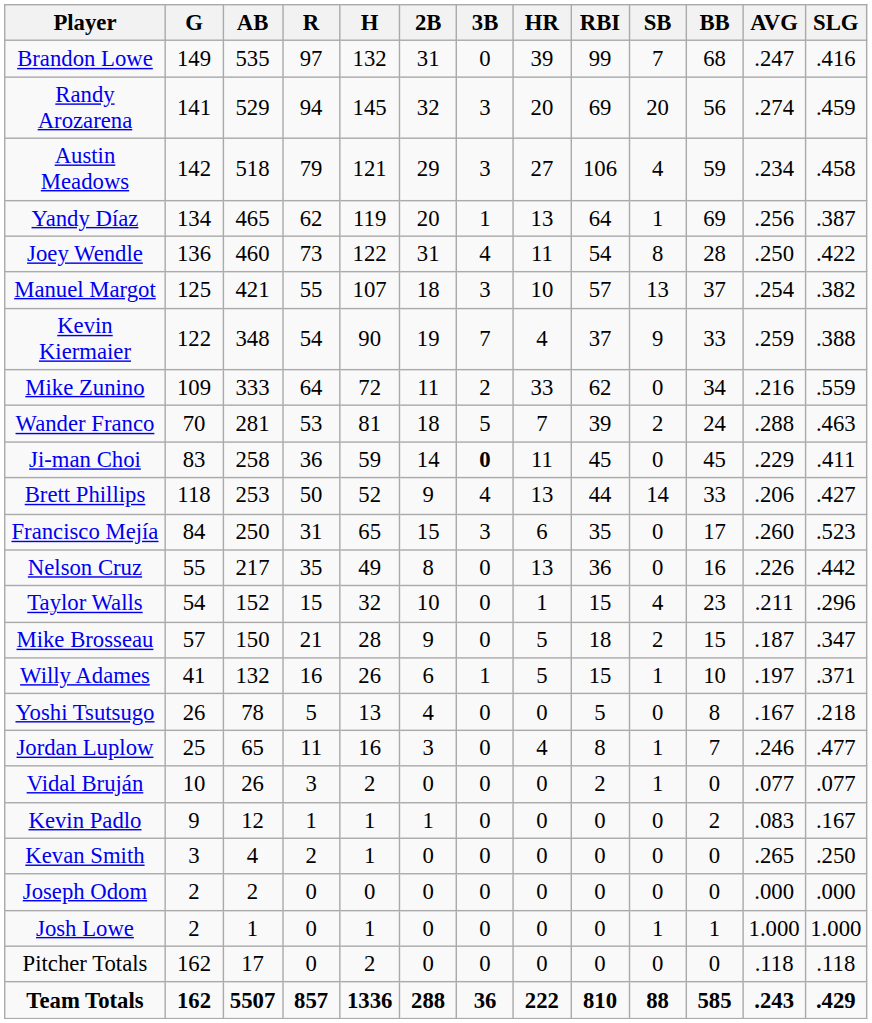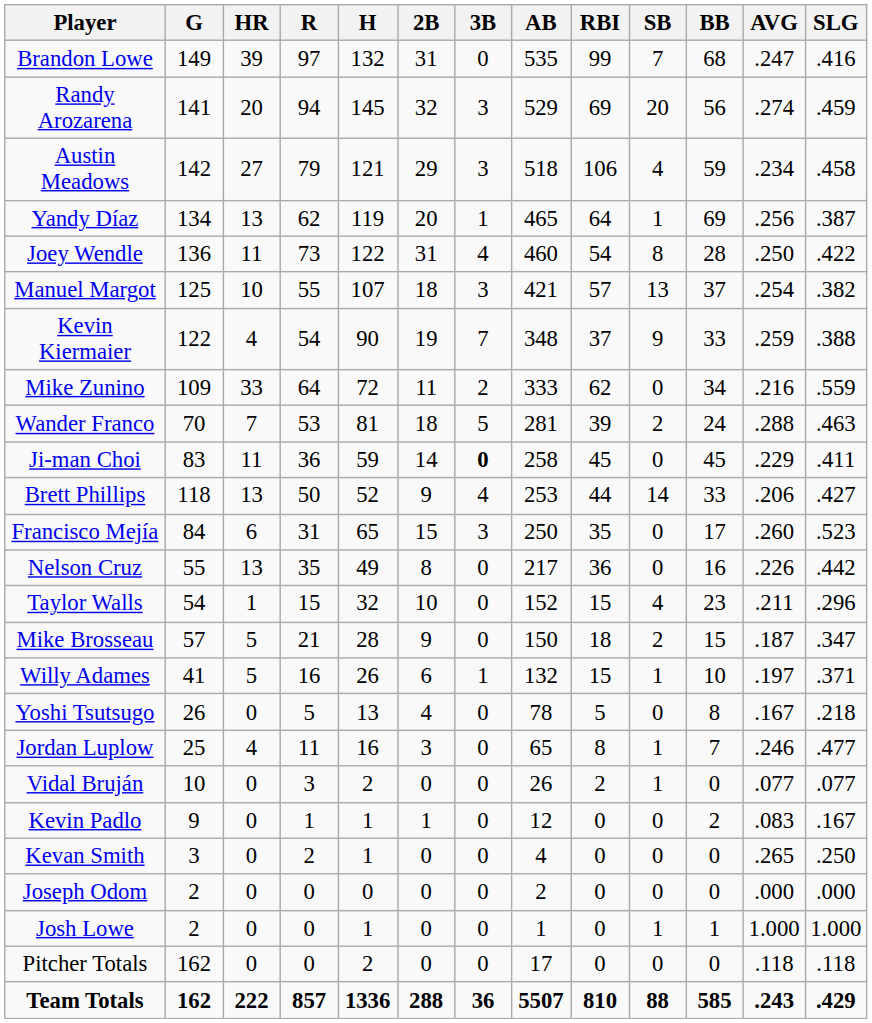 <table class=wikitable style="text-align:center">
 <tr>
 <th bgcolor=#DDDDFF; width="20%">Player</th>
 <th bgcolor=#DDDDFF; width="7%">G</th>
-<th bgcolor=#DDDDFF; width="7%">AB</th>
+<th bgcolor=#DDDDFF; width="7%">HR</th>
 <th bgcolor=#DDDDFF; width="7%">R</th>
 <th bgcolor=#DDDDFF; width="7%">H</th>
 <th bgcolor=#DDDDFF; width="7%">2B</th>
 <th bgcolor=#DDDDFF; width="7%">3B</th>
-<th bgcolor=#DDDDFF; width="7%">HR</th>
+<th bgcolor=#DDDDFF; width="7%">AB</th>
 <th bgcolor=#DDDDFF; width="7%">RBI</th>
 <th bgcolor=#DDDDFF; width="7%">SB</th>
 <th bgcolor=#DDDDFF; width="7%">BB</th>
 <th bgcolor=#DDDDFF; width="7%">AVG</th>
 <th bgcolor=#DDDDFF; width="7%">SLG</th>
 </tr>
 <tr>
 <td><a href='#'>Brandon Lowe</a></td>
 <td>149</td>
-<td>535</td>
+<td>39</td>
 <td>97</td>
 <td>132</td>
 <td>31</td>
 <td>0</td>
-<td>39</td>
+<td>535</td>
 <td>99</td>
 <td>7</td>
 <td>68</td>
 <td>.247</td>
 <td>.416</td>
 </tr>
 <tr>
 <td><a href='#'>Randy Arozarena</a></td>
 <td>141</td>
-<td>529</td>
+<td>20</td>
 <td>94</td>
 <td>145</td>
 <td>32</td>
 <td>3</td>
-<td>20</td>
+<td>529</td>
 <td>69</td>
 <td>20</td>
 <td>56</td>
 <td>.274</td>
 <td>.459</td>
 </tr>
 <tr>
 <td><a href='#'>Austin Meadows</a></td>
 <td>142</td>
-<td>518</td>
+<td>27</td>
 <td>79</td>
 <td>121</td>
 <td>29</td>
 <td>3</td>
-<td>27</td>
+<td>518</td>
 <td>106</td>
 <td>4</td>
 <td>59</td>
 <td>.234</td>
 <td>.458</td>
 </tr>
 <tr>
 <td><a href='#'>Yandy Díaz</a></td>
 <td>134</td>
-<td>465</td>
+<td>13</td>
 <td>62</td>
 <td>119</td>
 <td>20</td>
 <td>1</td>
-<td>13</td>
+<td>465</td>
 <td>64</td>
 <td>1</td>
 <td>69</td>
 <td>.256</td>
 <td>.387</td>
 </tr>
 <tr>
 <td><a href='#'>Joey Wendle</a></td>
 <td>136</td>
-<td>460</td>
+<td>11</td>
 <td>73</td>
 <td>122</td>
 <td>31</td>
 <td>4</td>
-<td>11</td>
+<td>460</td>
 <td>54</td>
 <td>8</td>
 <td>28</td>
 <td>.250</td>
 <td>.422</td>
 </tr>
 <tr>
 <td><a href='#'>Manuel Margot</a></td>
 <td>125</td>
-<td>421</td>
+<td>10</td>
 <td>55</td>
 <td>107</td>
 <td>18</td>
 <td>3</td>
-<td>10</td>
+<td>421</td>
 <td>57</td>
 <td>13</td>
 <td>37</td>
 <td>.254</td>
 <td>.382</td>
 </tr>
 <tr>
 <td><a href='#'>Kevin Kiermaier</a></td>
 <td>122</td>
-<td>348</td>
+<td>4</td>
 <td>54</td>
 <td>90</td>
 <td>19</td>
 <td>7</td>
-<td>4</td>
+<td>348</td>
 <td>37</td>
 <td>9</td>
 <td>33</td>
 <td>.259</td>
 <td>.388</td>
 </tr>
 <tr>
 <td><a href='#'>Mike Zunino</a></td>
 <td>109</td>
-<td>333</td>
+<td>33</td>
 <td>64</td>
 <td>72</td>
 <td>11</td>
 <td>2</td>
-<td>33</td>
+<td>333</td>
 <td>62</td>
 <td>0</td>
 <td>34</td>
 <td>.216</td>
 <td>.559</td>
 </tr>
 <tr>
 <td><a href='#'>Wander Franco</a></td>
 <td>70</td>
-<td>281</td>
+<td>7</td>
 <td>53</td>
 <td>81</td>
 <td>18</td>
 <td>5</td>
-<td>7</td>
+<td>281</td>
 <td>39</td>
 <td>2</td>
 <td>24</td>
 <td>.288</td>
 <td>.463</td>
 </tr>
 <tr>
 <td><a href='#'>Ji-man Choi</a></td>
 <td>83</td>
-<td>258</td>
+<td>11</td>
 <td>36</td>
 <td>59</td>
 <td>14</td>
 <td><strong>0</strong></td>
-<td>11</td>
+<td>258</td>
 <td>45</td>
 <td>0</td>
 <td>45</td>
 <td>.229</td>
 <td>.411</td>
 </tr>
 <tr>
 <td><a href='#'>Brett Phillips</a></td>
 <td>118</td>
-<td>253</td>
+<td>13</td>
 <td>50</td>
 <td>52</td>
 <td>9</td>
 <td>4</td>
-<td>13</td>
+<td>253</td>
 <td>44</td>
 <td>14</td>
 <td>33</td>
 <td>.206</td>
 <td>.427</td>
 </tr>
 <tr>
 <td><a href='#'>Francisco Mejía</a></td>
 <td>84</td>
-<td>250</td>
+<td>6</td>
 <td>31</td>
 <td>65</td>
 <td>15</td>
 <td>3</td>
-<td>6</td>
+<td>250</td>
 <td>35</td>
 <td>0</td>
 <td>17</td>
 <td>.260</td>
 <td>.523</td>
 </tr>
 <tr>
 <td><a href='#'>Nelson Cruz</a></td>
 <td>55</td>
-<td>217</td>
+<td>13</td>
 <td>35</td>
 <td>49</td>
 <td>8</td>
 <td>0</td>
-<td>13</td>
+<td>217</td>
 <td>36</td>
 <td>0</td>
 <td>16</td>
 <td>.226</td>
 <td>.442</td>
 </tr>
 <tr>
 <td><a href='#'>Taylor Walls</a></td>
 <td>54</td>
-<td>152</td>
+<td>1</td>
 <td>15</td>
 <td>32</td>
 <td>10</td>
 <td>0</td>
-<td>1</td>
+<td>152</td>
 <td>15</td>
 <td>4</td>
 <td>23</td>
 <td>.211</td>
 <td>.296</td>
 </tr>
 <tr>
 <td><a href='#'>Mike Brosseau</a></td>
 <td>57</td>
-<td>150</td>
+<td>5</td>
 <td>21</td>
 <td>28</td>
 <td>9</td>
 <td>0</td>
-<td>5</td>
+<td>150</td>
 <td>18</td>
 <td>2</td>
 <td>15</td>
 <td>.187</td>
 <td>.347</td>
 </tr>
 <tr>
 <td><a href='#'>Willy Adames</a></td>
 <td>41</td>
-<td>132</td>
+<td>5</td>
 <td>16</td>
 <td>26</td>
 <td>6</td>
 <td>1</td>
-<td>5</td>
+<td>132</td>
 <td>15</td>
 <td>1</td>
 <td>10</td>
 <td>.197</td>
 <td>.371</td>
 </tr>
 <tr>
 <td><a href='#'>Yoshi Tsutsugo</a></td>
 <td>26</td>
-<td>78</td>
+<td>0</td>
 <td>5</td>
 <td>13</td>
 <td>4</td>
 <td>0</td>
-<td>0</td>
+<td>78</td>
 <td>5</td>
 <td>0</td>
 <td>8</td>
 <td>.167</td>
 <td>.218</td>
 </tr>
 <tr>
 <td><a href='#'>Jordan Luplow</a></td>
 <td>25</td>
-<td>65</td>
+<td>4</td>
 <td>11</td>
 <td>16</td>
 <td>3</td>
 <td>0</td>
-<td>4</td>
+<td>65</td>
 <td>8</td>
 <td>1</td>
 <td>7</td>
 <td>.246</td>
 <td>.477</td>
 </tr>
 <tr>
 <td><a href='#'>Vidal Bruján</a></td>
 <td>10</td>
-<td>26</td>
+<td>0</td>
 <td>3</td>
 <td>2</td>
 <td>0</td>
 <td>0</td>
-<td>0</td>
+<td>26</td>
 <td>2</td>
 <td>1</td>
 <td>0</td>
 <td>.077</td>
 <td>.077</td>
 </tr>
 <tr>
 <td><a href='#'>Kevin Padlo</a></td>
 <td>9</td>
-<td>12</td>
+<td>0</td>
 <td>1</td>
 <td>1</td>
 <td>1</td>
 <td>0</td>
-<td>0</td>
+<td>12</td>
 <td>0</td>
 <td>0</td>
 <td>2</td>
 <td>.083</td>
 <td>.167</td>
 </tr>
 <tr>
 <td><a href='#'>Kevan Smith</a></td>
 <td>3</td>
-<td>4</td>
+<td>0</td>
 <td>2</td>
 <td>1</td>
 <td>0</td>
 <td>0</td>
-<td>0</td>
+<td>4</td>
 <td>0</td>
 <td>0</td>
 <td>0</td>
 <td>.265</td>
 <td>.250</td>
 </tr>
 <tr>
 <td><a href='#'>Joseph Odom</a></td>
 <td>2</td>
-<td>2</td>
 <td>0</td>
 <td>0</td>
 <td>0</td>
 <td>0</td>
 <td>0</td>
+<td>2</td>
 <td>0</td>
 <td>0</td>
 <td>0</td>
 <td>.000</td>
 <td>.000</td>
 </tr>
 <tr>
 <td><a href='#'>Josh Lowe</a></td>
 <td>2</td>
-<td>1</td>
+<td>0</td>
 <td>0</td>
 <td>1</td>
 <td>0</td>
 <td>0</td>
-<td>0</td>
+<td>1</td>
 <td>0</td>
 <td>1</td>
 <td>1</td>
 <td>1.000</td>
 <td>1.000</td>
 </tr>
 <tr>
 <td>Pitcher Totals</td>
 <td>162</td>
-<td>17</td>
+<td>0</td>
 <td>0</td>
 <td>2</td>
 <td>0</td>
 <td>0</td>
-<td>0</td>
+<td>17</td>
 <td>0</td>
 <td>0</td>
 <td>0</td>
 <td>.118</td>
 <td>.118</td>
 </tr>
 <tr>
 <td><strong>Team Totals</strong></td>
 <td><strong>162</strong></td>
-<td><strong>5507</strong></td>
+<td><strong>222</strong></td>
 <td><strong>857</strong></td>
 <td><strong>1336</strong></td>
 <td><strong>288</strong></td>
 <td><strong>36</strong></td>
-<td><strong>222</strong></td>
+<td><strong>5507</strong></td>
 <td><strong>810</strong></td>
 <td><strong>88</strong></td>
 <td><strong>585</strong></td>
 <td><strong>.243</strong></td>
 <td><strong>.429</strong></td>
 </tr>
 </table>
